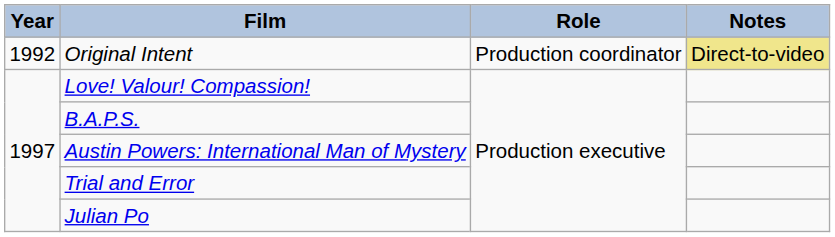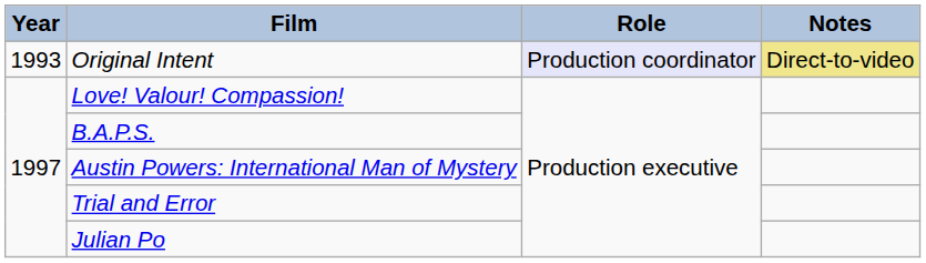 <table class="wikitable" style="font-size:95%;">
 <tr>
 <th style="background:#B0C4DE;">Year</th>
 <th style="background:#B0C4DE;">Film</th>
 <th style="background:#B0C4DE;">Role</th>
 <th style="background:#B0C4DE;">Notes</th>
 </tr>
 <tr>
-<td>1992</td>
+<td>1993</td>
 <td><em>Original Intent</em></td>
-<td>Production coordinator</td>
+<td style="background: lavender;">Production coordinator</td>
 <td style="background: khaki;">Direct-to-video</td>
 </tr>
 <tr>
 <td rowspan=5>1997</td>
 <td><em><a href='#'>Love! Valour! Compassion!</a></em></td>
 <td rowspan=5>Production executive</td>
 <td></td>
 </tr>
 <tr>
 <td><em><a href='#'>B.A.P.S.</a></em></td>
 <td></td>
 </tr>
 <tr>
 <td><em><a href='#'>Austin Powers: International Man of Mystery</a></em></td>
 <td></td>
 </tr>
 <tr>
 <td><em><a href='#'>Trial and Error</a></em></td>
 <td></td>
 </tr>
 <tr>
 <td><em><a href='#'>Julian Po</a></em></td>
 <td></td>
 </tr>
 </table>
